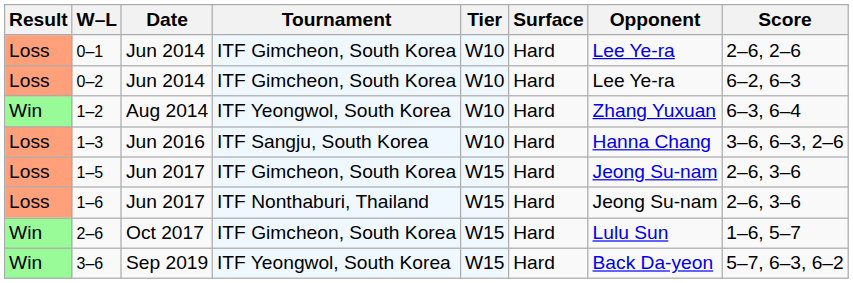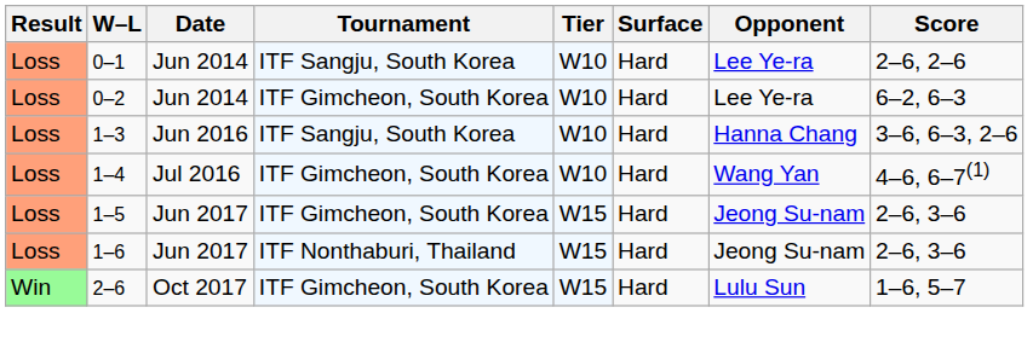 <table class="sortable wikitable">
 <tr>
 <th>Result</th>
 <th class="unsortable">W–L</th>
 <th>Date</th>
 <th>Tournament</th>
 <th>Tier</th>
 <th>Surface</th>
 <th>Opponent</th>
 <th class="unsortable">Score</th>
 </tr>
 <tr>
 <td bgcolor="FFA07A">Loss</td>
 <td><small>0–1</small></td>
 <td>Jun 2014</td>
-<td style="background:#f0f8ff;">ITF Gimcheon, South Korea</td>
+<td style="background:#f0f8ff;">ITF Sangju, South Korea</td>
 <td style="background:#f0f8ff;">W10</td>
 <td>Hard</td>
 <td> <a href='#'>Lee Ye-ra</a></td>
 <td>2–6, 2–6</td>
 </tr>
 <tr>
 <td bgcolor="FFA07A">Loss</td>
 <td><small>0–2</small></td>
 <td>Jun 2014</td>
 <td style="background:#f0f8ff;">ITF Gimcheon, South Korea</td>
 <td style="background:#f0f8ff;">W10</td>
 <td>Hard</td>
 <td> Lee Ye-ra</td>
 <td>6–2, 6–3</td>
 </tr>
 <tr>
-<td bgcolor="98FB98">Win</td>
-<td><small>1–2</small></td>
-<td>Aug 2014</td>
-<td style="background:#f0f8ff;">ITF Yeongwol, South Korea</td>
-<td style="background:#f0f8ff;">W10</td>
-<td>Hard</td>
-<td> <a href='#'>Zhang Yuxuan</a></td>
-<td>6–3, 6–4</td>
-</tr>
-<tr>
 <td bgcolor="FFA07A">Loss</td>
 <td><small>1–3</small></td>
 <td>Jun 2016</td>
 <td style="background:#f0f8ff;">ITF Sangju, South Korea</td>
 <td style="background:#f0f8ff;">W10</td>
 <td>Hard</td>
 <td> <a href='#'>Hanna Chang</a></td>
 <td>3–6, 6–3, 2–6</td>
+</tr>
+<tr>
+<td bgcolor="FFA07A">Loss</td>
+<td><small>1–4</small></td>
+<td>Jul 2016</td>
+<td style="background:#f0f8ff;">ITF Gimcheon, South Korea</td>
+<td style="background:#f0f8ff;">W10</td>
+<td>Hard</td>
+<td> <a href='#'>Wang Yan</a></td>
+<td>4–6, 6–7<sup>(1)</sup></td>
 </tr>
 <tr>
 <td bgcolor="FFA07A">Loss</td>
 <td><small>1–5</small></td>
 <td>Jun 2017</td>
 <td style="background:#f0f8ff;">ITF Gimcheon, South Korea</td>
 <td style="background:#f0f8ff;">W15</td>
 <td>Hard</td>
 <td> <a href='#'>Jeong Su-nam</a></td>
 <td>2–6, 3–6</td>
 </tr>
 <tr>
 <td bgcolor="FFA07A">Loss</td>
 <td><small>1–6</small></td>
 <td>Jun 2017</td>
 <td style="background:#f0f8ff;">ITF Nonthaburi, Thailand</td>
 <td style="background:#f0f8ff;">W15</td>
 <td>Hard</td>
 <td> Jeong Su-nam</td>
 <td>2–6, 3–6</td>
 </tr>
 <tr>
 <td bgcolor="98FB98">Win</td>
 <td><small>2–6</small></td>
 <td>Oct 2017</td>
 <td style="background:#f0f8ff;">ITF Gimcheon, South Korea</td>
 <td style="background:#f0f8ff;">W15</td>
 <td>Hard</td>
 <td> <a href='#'>Lulu Sun</a></td>
 <td>1–6, 5–7</td>
 </tr>
-<tr>
-<td bgcolor="98FB98">Win</td>
-<td><small>3–6</small></td>
-<td>Sep 2019</td>
-<td style="background:#f0f8ff;">ITF Yeongwol, South Korea</td>
-<td style="background:#f0f8ff;">W15</td>
-<td>Hard</td>
-<td> <a href='#'>Back Da-yeon</a></td>
-<td>5–7, 6–3, 6–2</td>
-</tr>
 </table>
